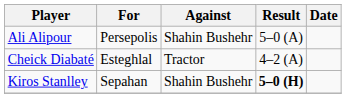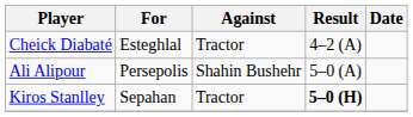 <table class="wikitable sortable">
 <tr>
 <th>Player</th>
 <th>For</th>
 <th>Against</th>
 <th align=center>Result</th>
 <th>Date</th>
 </tr>
 <tr>
+<td> <a href='#'>Cheick Diabaté</a></td>
+<td>Esteghlal</td>
+<td>Tractor</td>
+<td align=center>4–2 (A)</td>
+<td></td>
+</tr>
+<tr>
 <td> <a href='#'>Ali Alipour</a></td>
 <td>Persepolis</td>
 <td>Shahin Bushehr</td>
 <td align=center>5–0 (A)</td>
 <td></td>
 </tr>
 <tr>
-<td> <a href='#'>Cheick Diabaté</a></td>
-<td>Esteghlal</td>
-<td>Tractor</td>
-<td align=center>4–2 (A)</td>
-<td></td>
-</tr>
-<tr>
 <td> <a href='#'>Kiros Stanlley</a></td>
 <td>Sepahan</td>
-<td>Shahin Bushehr</td>
+<td>Tractor</td>
 <td align=center><strong>5–0 (H)</strong></td>
 <td></td>
 </tr>
 <tr>
 </tr>
 </table>
